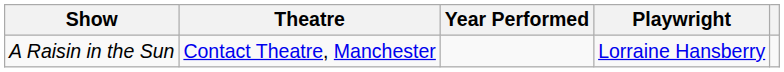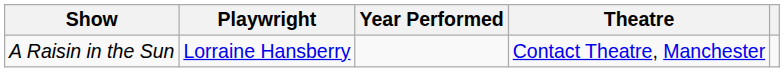 <table class="wikitable">
 <tr>
 <th>Show</th>
+<th>Playwright</th>
+<th>Year Performed</th>
 <th>Theatre</th>
-<th>Year Performed</th>
-<th>Playwright</th>
 <th></th>
 </tr>
 <tr>
 <td><em>A Raisin in the Sun</em></td>
+<td><a href='#'>Lorraine Hansberry</a></td>
+<td></td>
 <td><a href='#'>Contact Theatre</a>, <a href='#'>Manchester</a></td>
-<td></td>
-<td><a href='#'>Lorraine Hansberry</a></td>
 <td></td>
 </tr>
 </table>
